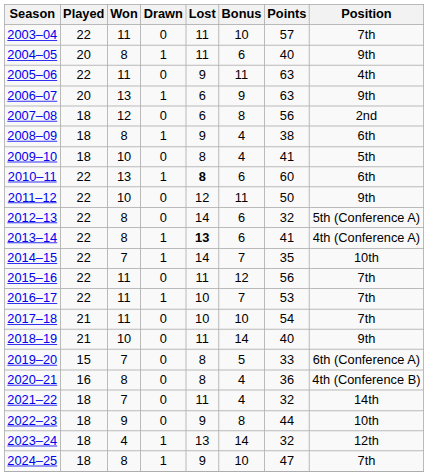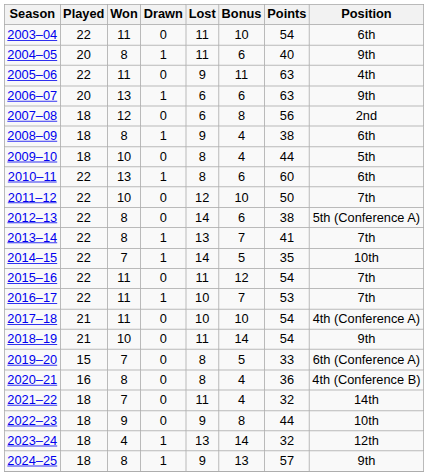 <table class="wikitable" style="text-align:center">
 <tr>
 <th>Season</th>
 <th>Played</th>
 <th>Won</th>
 <th>Drawn</th>
 <th>Lost</th>
 <th>Bonus</th>
 <th>Points</th>
 <th>Position</th>
 </tr>
 <tr>
 <td><a href='#'>2003–04</a></td>
 <td>22</td>
 <td>11</td>
 <td>0</td>
 <td>11</td>
 <td>10</td>
-<td>57</td>
-<td>7th</td>
+<td>54</td>
+<td>6th</td>
 </tr>
 <tr>
 <td><a href='#'>2004–05</a></td>
 <td>20</td>
 <td>8</td>
 <td>1</td>
 <td>11</td>
 <td>6</td>
 <td>40</td>
 <td>9th</td>
 </tr>
 <tr>
 <td><a href='#'>2005–06</a></td>
 <td>22</td>
 <td>11</td>
 <td>0</td>
 <td>9</td>
 <td>11</td>
 <td>63</td>
 <td>4th</td>
 </tr>
 <tr>
 <td><a href='#'>2006–07</a></td>
 <td>20</td>
 <td>13</td>
 <td>1</td>
 <td>6</td>
-<td>9</td>
+<td>6</td>
 <td>63</td>
 <td>9th</td>
 </tr>
 <tr>
 <td><a href='#'>2007–08</a></td>
 <td>18</td>
 <td>12</td>
 <td>0</td>
 <td>6</td>
 <td>8</td>
 <td>56</td>
 <td>2nd</td>
 </tr>
 <tr>
 <td><a href='#'>2008–09</a></td>
 <td>18</td>
 <td>8</td>
 <td>1</td>
 <td>9</td>
 <td>4</td>
 <td>38</td>
 <td>6th</td>
 </tr>
 <tr>
 <td><a href='#'>2009–10</a></td>
 <td>18</td>
 <td>10</td>
 <td>0</td>
 <td>8</td>
 <td>4</td>
-<td>41</td>
+<td>44</td>
 <td>5th</td>
 </tr>
 <tr>
 <td><a href='#'>2010–11</a></td>
 <td>22</td>
 <td>13</td>
 <td>1</td>
-<td><strong>8</strong></td>
+<td>8</td>
 <td>6</td>
 <td>60</td>
 <td>6th</td>
 </tr>
 <tr>
 <td><a href='#'>2011–12</a></td>
 <td>22</td>
 <td>10</td>
 <td>0</td>
 <td>12</td>
-<td>11</td>
+<td>10</td>
 <td>50</td>
-<td>9th</td>
+<td>7th</td>
 </tr>
 <tr>
 <td><a href='#'>2012–13</a></td>
 <td>22</td>
 <td>8</td>
 <td>0</td>
 <td>14</td>
 <td>6</td>
-<td>32</td>
+<td>38</td>
 <td>5th (Conference A)</td>
 </tr>
 <tr>
 <td><a href='#'>2013–14</a></td>
 <td>22</td>
 <td>8</td>
 <td>1</td>
-<td><strong>13</strong></td>
-<td>6</td>
+<td>13</td>
+<td>7</td>
 <td>41</td>
-<td>4th (Conference A)</td>
+<td>7th</td>
 </tr>
 <tr>
 <td><a href='#'>2014–15</a></td>
 <td>22</td>
 <td>7</td>
 <td>1</td>
 <td>14</td>
-<td>7</td>
+<td>5</td>
 <td>35</td>
 <td>10th</td>
 </tr>
 <tr>
 <td><a href='#'>2015–16</a></td>
 <td>22</td>
 <td>11</td>
 <td>0</td>
 <td>11</td>
 <td>12</td>
-<td>56</td>
+<td>54</td>
 <td>7th</td>
 </tr>
 <tr>
 <td><a href='#'>2016–17</a></td>
 <td>22</td>
 <td>11</td>
 <td>1</td>
 <td>10</td>
 <td>7</td>
 <td>53</td>
 <td>7th</td>
 </tr>
 <tr>
 <td><a href='#'>2017–18</a></td>
 <td>21</td>
 <td>11</td>
 <td>0</td>
 <td>10</td>
 <td>10</td>
 <td>54</td>
-<td>7th</td>
+<td>4th (Conference A)</td>
 </tr>
 <tr>
 <td><a href='#'>2018–19</a></td>
 <td>21</td>
 <td>10</td>
 <td>0</td>
 <td>11</td>
 <td>14</td>
-<td>40</td>
+<td>54</td>
 <td>9th</td>
 </tr>
 <tr>
 <td><a href='#'>2019–20</a></td>
 <td>15</td>
 <td>7</td>
 <td>0</td>
 <td>8</td>
 <td>5</td>
 <td>33</td>
 <td>6th (Conference A)</td>
 </tr>
 <tr>
 <td><a href='#'>2020–21</a></td>
 <td>16</td>
 <td>8</td>
 <td>0</td>
 <td>8</td>
 <td>4</td>
 <td>36</td>
 <td>4th (Conference B)</td>
 </tr>
 <tr>
 <td><a href='#'>2021–22</a></td>
 <td>18</td>
 <td>7</td>
 <td>0</td>
 <td>11</td>
 <td>4</td>
 <td>32</td>
 <td>14th</td>
 </tr>
 <tr>
 <td><a href='#'>2022–23</a></td>
 <td>18</td>
 <td>9</td>
 <td>0</td>
 <td>9</td>
 <td>8</td>
 <td>44</td>
 <td>10th</td>
 </tr>
 <tr>
 <td><a href='#'>2023–24</a></td>
 <td>18</td>
 <td>4</td>
 <td>1</td>
 <td>13</td>
 <td>14</td>
 <td>32</td>
 <td>12th</td>
 </tr>
 <tr>
 <td><a href='#'>2024–25</a></td>
 <td>18</td>
 <td>8</td>
 <td>1</td>
 <td>9</td>
-<td>10</td>
-<td>47</td>
-<td>7th</td>
+<td>13</td>
+<td>57</td>
+<td>9th</td>
 </tr>
 <tr>
 </tr>
 </table>
